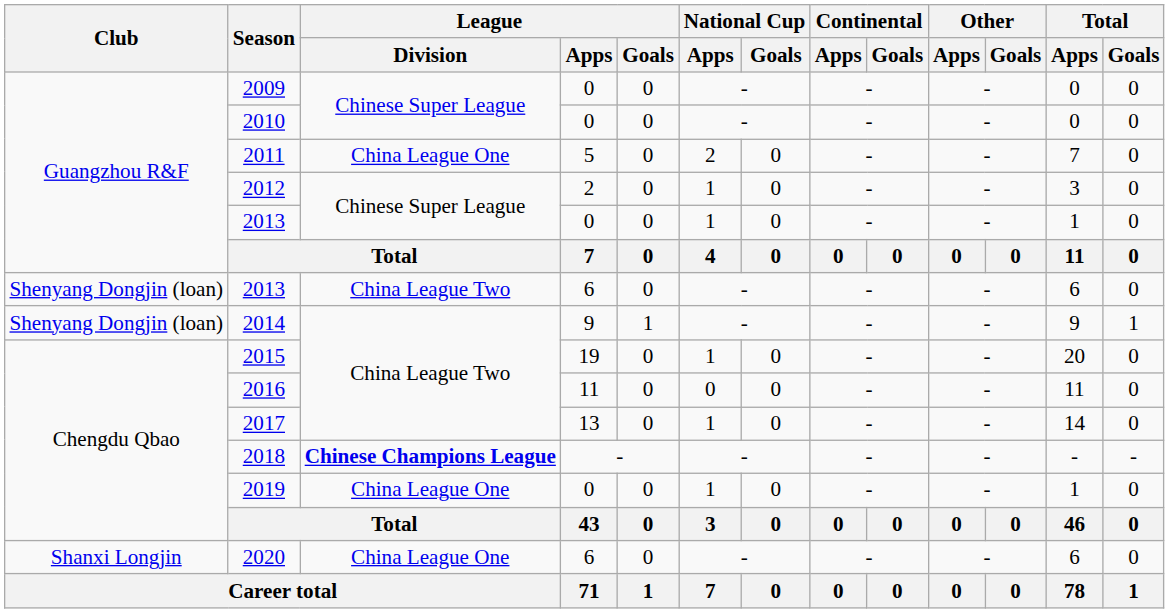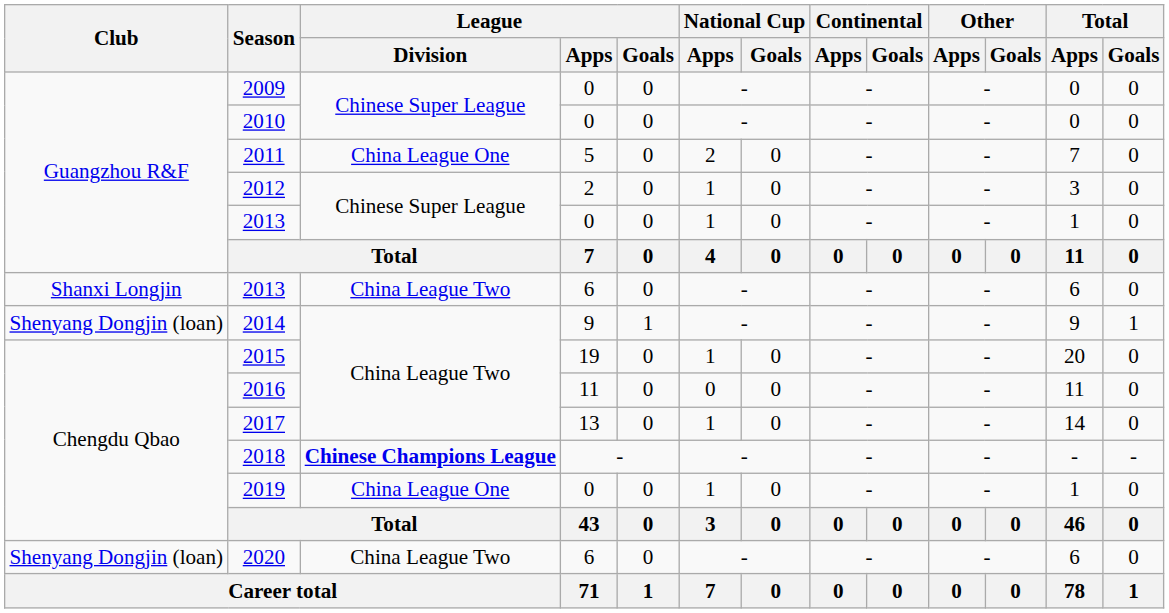 <table class="wikitable" style="text-align: center">
 <tr>
 <th rowspan="2">Club</th>
 <th rowspan="2">Season</th>
 <th colspan="3">League</th>
 <th colspan="2">National Cup</th>
 <th colspan="2">Continental</th>
 <th colspan="2">Other</th>
 <th colspan="2">Total</th>
 </tr>
 <tr>
 <th>Division</th>
 <th>Apps</th>
 <th>Goals</th>
 <th>Apps</th>
 <th>Goals</th>
 <th>Apps</th>
 <th>Goals</th>
 <th>Apps</th>
 <th>Goals</th>
 <th>Apps</th>
 <th>Goals</th>
 </tr>
 <tr>
 <td rowspan=6><a href='#'>Guangzhou R&F</a></td>
 <td><a href='#'>2009</a></td>
 <td rowspan="2"><a href='#'>Chinese Super League</a></td>
 <td>0</td>
 <td>0</td>
 <td colspan="2">-</td>
 <td colspan="2">-</td>
 <td colspan="2">-</td>
 <td>0</td>
 <td>0</td>
 </tr>
 <tr>
 <td><a href='#'>2010</a></td>
 <td>0</td>
 <td>0</td>
 <td colspan="2">-</td>
 <td colspan="2">-</td>
 <td colspan="2">-</td>
 <td>0</td>
 <td>0</td>
 </tr>
 <tr>
 <td><a href='#'>2011</a></td>
 <td><a href='#'>China League One</a></td>
 <td>5</td>
 <td>0</td>
 <td>2</td>
 <td>0</td>
 <td colspan="2">-</td>
 <td colspan="2">-</td>
 <td>7</td>
 <td>0</td>
 </tr>
 <tr>
 <td><a href='#'>2012</a></td>
 <td rowspan="2">Chinese Super League</td>
 <td>2</td>
 <td>0</td>
 <td>1</td>
 <td>0</td>
 <td colspan="2">-</td>
 <td colspan="2">-</td>
 <td>3</td>
 <td>0</td>
 </tr>
 <tr>
 <td><a href='#'>2013</a></td>
 <td>0</td>
 <td>0</td>
 <td>1</td>
 <td>0</td>
 <td colspan="2">-</td>
 <td colspan="2">-</td>
 <td>1</td>
 <td>0</td>
 </tr>
 <tr>
 <th colspan="2"><strong>Total</strong></th>
 <th>7</th>
 <th>0</th>
 <th>4</th>
 <th>0</th>
 <th>0</th>
 <th>0</th>
 <th>0</th>
 <th>0</th>
 <th>11</th>
 <th>0</th>
 </tr>
 <tr>
-<td><a href='#'>Shenyang Dongjin</a> (loan)</td>
+<td><a href='#'>Shanxi Longjin</a></td>
 <td><a href='#'>2013</a></td>
 <td><a href='#'>China League Two</a></td>
 <td>6</td>
 <td>0</td>
 <td colspan="2">-</td>
 <td colspan="2">-</td>
 <td colspan="2">-</td>
 <td>6</td>
 <td>0</td>
 </tr>
 <tr>
 <td><a href='#'>Shenyang Dongjin</a> (loan)</td>
 <td><a href='#'>2014</a></td>
 <td rowspan="4">China League Two</td>
 <td>9</td>
 <td>1</td>
 <td colspan="2">-</td>
 <td colspan="2">-</td>
 <td colspan="2">-</td>
 <td>9</td>
 <td>1</td>
 </tr>
 <tr>
 <td rowspan=6>Chengdu Qbao</td>
 <td><a href='#'>2015</a></td>
 <td>19</td>
 <td>0</td>
 <td>1</td>
 <td>0</td>
 <td colspan="2">-</td>
 <td colspan="2">-</td>
 <td>20</td>
 <td>0</td>
 </tr>
 <tr>
 <td><a href='#'>2016</a></td>
 <td>11</td>
 <td>0</td>
 <td>0</td>
 <td>0</td>
 <td colspan="2">-</td>
 <td colspan="2">-</td>
 <td>11</td>
 <td>0</td>
 </tr>
 <tr>
 <td><a href='#'>2017</a></td>
 <td>13</td>
 <td>0</td>
 <td>1</td>
 <td>0</td>
 <td colspan="2">-</td>
 <td colspan="2">-</td>
 <td>14</td>
 <td>0</td>
 </tr>
 <tr>
 <td><a href='#'>2018</a></td>
 <td><strong><a href='#'>Chinese Champions League</a></strong></td>
 <td colspan="2">-</td>
 <td colspan="2">-</td>
 <td colspan="2">-</td>
 <td colspan="2">-</td>
 <td>-</td>
 <td>-</td>
 </tr>
 <tr>
 <td><a href='#'>2019</a></td>
 <td><a href='#'>China League One</a></td>
 <td>0</td>
 <td>0</td>
 <td>1</td>
 <td>0</td>
 <td colspan="2">-</td>
 <td colspan="2">-</td>
 <td>1</td>
 <td>0</td>
 </tr>
 <tr>
 <th colspan="2"><strong>Total</strong></th>
 <th>43</th>
 <th>0</th>
 <th>3</th>
 <th>0</th>
 <th>0</th>
 <th>0</th>
 <th>0</th>
 <th>0</th>
 <th>46</th>
 <th>0</th>
 </tr>
 <tr>
-<td><a href='#'>Shanxi Longjin</a></td>
+<td><a href='#'>Shenyang Dongjin</a> (loan)</td>
 <td><a href='#'>2020</a></td>
-<td><a href='#'>China League One</a></td>
+<td>China League Two</td>
 <td>6</td>
 <td>0</td>
 <td colspan="2">-</td>
 <td colspan="2">-</td>
 <td colspan="2">-</td>
 <td>6</td>
 <td>0</td>
 </tr>
 <tr>
 <th colspan=3>Career total</th>
 <th>71</th>
 <th>1</th>
 <th>7</th>
 <th>0</th>
 <th>0</th>
 <th>0</th>
 <th>0</th>
 <th>0</th>
 <th>78</th>
 <th>1</th>
 </tr>
 </table>
